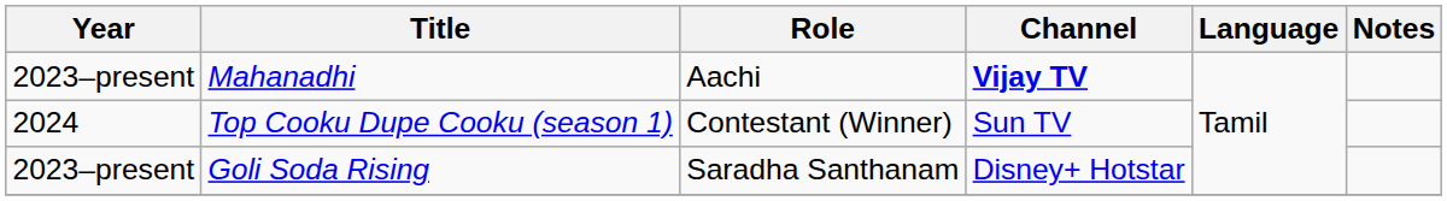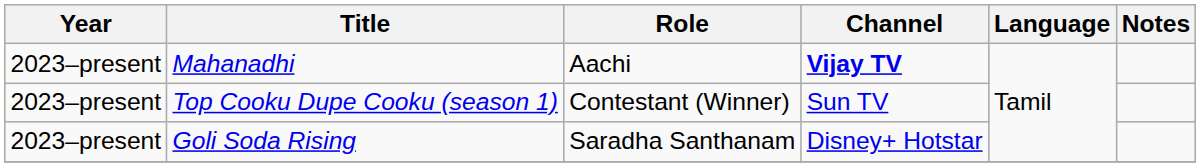 <table class="wikitable sortable">
 <tr>
 <th>Year</th>
 <th>Title</th>
 <th>Role</th>
 <th>Channel</th>
 <th>Language</th>
 <th class="unsortable">Notes</th>
 </tr>
 <tr>
 <td>2023–present</td>
 <td><em><a href='#'>Mahanadhi</a></em></td>
 <td>Aachi</td>
 <td><strong><a href='#'>Vijay TV</a></strong></td>
 <td rowspan="3">Tamil</td>
 <td></td>
 </tr>
 <tr>
-<td>2024</td>
+<td>2023–present</td>
 <td><em><a href='#'>Top Cooku Dupe Cooku (season 1)</a></em></td>
 <td>Contestant (Winner)</td>
 <td><a href='#'>Sun TV</a></td>
 <td></td>
 </tr>
 <tr>
 <td>2023–present</td>
 <td><em><a href='#'>Goli Soda Rising</a></em></td>
 <td>Saradha Santhanam</td>
 <td><a href='#'>Disney+ Hotstar</a></td>
 <td></td>
 </tr>
 <tr>
 </tr>
 </table>
